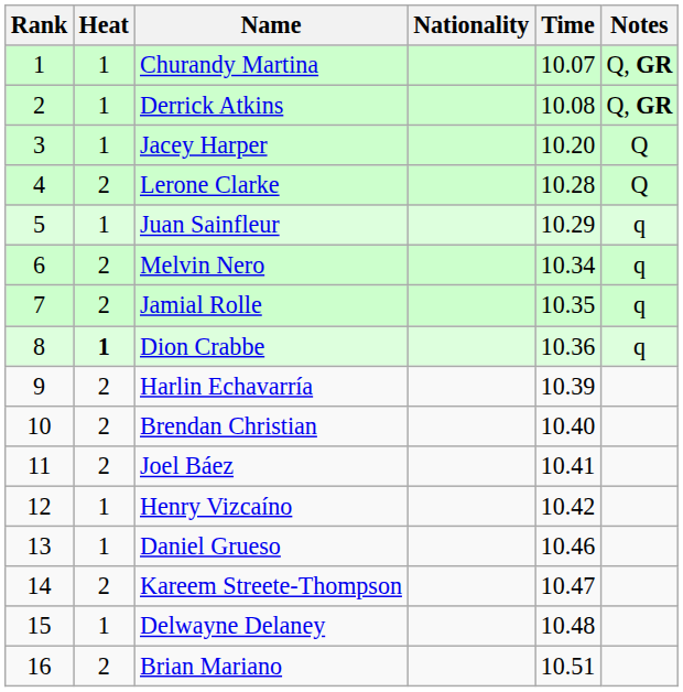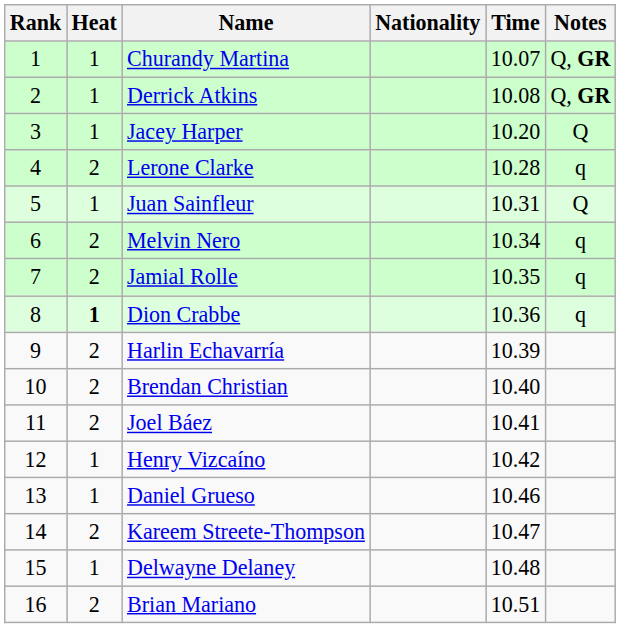 <table class="wikitable sortable" style="text-align:center; font-size:95%">
 <tr>
 <th>Rank</th>
 <th>Heat</th>
 <th>Name</th>
 <th>Nationality</th>
 <th>Time</th>
 <th>Notes</th>
 </tr>
 <tr bgcolor=ccffcc>
 <td>1</td>
 <td>1</td>
 <td align=left><a href='#'>Churandy Martina</a></td>
 <td align=left></td>
 <td>10.07</td>
 <td>Q, <strong>GR</strong></td>
 </tr>
 <tr bgcolor=ccffcc>
 <td>2</td>
 <td>1</td>
 <td align=left><a href='#'>Derrick Atkins</a></td>
 <td align=left></td>
 <td>10.08</td>
 <td>Q, <strong>GR</strong></td>
 </tr>
 <tr bgcolor=ccffcc>
 <td>3</td>
 <td>1</td>
 <td align=left><a href='#'>Jacey Harper</a></td>
 <td align=left></td>
 <td>10.20</td>
 <td>Q</td>
 </tr>
 <tr bgcolor=ccffcc>
 <td>4</td>
 <td>2</td>
 <td align=left><a href='#'>Lerone Clarke</a></td>
 <td align=left></td>
 <td>10.28</td>
-<td>Q</td>
+<td>q</td>
 </tr>
 <tr bgcolor=ddffdd>
 <td>5</td>
 <td>1</td>
 <td align=left><a href='#'>Juan Sainfleur</a></td>
 <td align=left></td>
-<td>10.29</td>
-<td>q</td>
+<td>10.31</td>
+<td>Q</td>
 </tr>
 <tr bgcolor=ccffcc>
 <td>6</td>
 <td>2</td>
 <td align=left><a href='#'>Melvin Nero</a></td>
 <td align=left></td>
 <td>10.34</td>
 <td>q</td>
 </tr>
 <tr bgcolor=ccffcc>
 <td>7</td>
 <td>2</td>
 <td align=left><a href='#'>Jamial Rolle</a></td>
 <td align=left></td>
 <td>10.35</td>
 <td>q</td>
 </tr>
 <tr bgcolor=ddffdd>
 <td>8</td>
 <td><strong>1</strong></td>
 <td align=left><a href='#'>Dion Crabbe</a></td>
 <td align=left></td>
 <td>10.36</td>
 <td>q</td>
 </tr>
 <tr>
 <td>9</td>
 <td>2</td>
 <td align=left><a href='#'>Harlin Echavarría</a></td>
 <td align=left></td>
 <td>10.39</td>
 <td></td>
 </tr>
 <tr>
 <td>10</td>
 <td>2</td>
 <td align=left><a href='#'>Brendan Christian</a></td>
 <td align=left></td>
 <td>10.40</td>
 <td></td>
 </tr>
 <tr>
 <td>11</td>
 <td>2</td>
 <td align=left><a href='#'>Joel Báez</a></td>
 <td align=left></td>
 <td>10.41</td>
 <td></td>
 </tr>
 <tr>
 <td>12</td>
 <td>1</td>
 <td align=left><a href='#'>Henry Vizcaíno</a></td>
 <td align=left></td>
 <td>10.42</td>
 <td></td>
 </tr>
 <tr>
 <td>13</td>
 <td>1</td>
 <td align=left><a href='#'>Daniel Grueso</a></td>
 <td align=left></td>
 <td>10.46</td>
 <td></td>
 </tr>
 <tr>
 <td>14</td>
 <td>2</td>
 <td align=left><a href='#'>Kareem Streete-Thompson</a></td>
 <td align=left></td>
 <td>10.47</td>
 <td></td>
 </tr>
 <tr>
 <td>15</td>
 <td>1</td>
 <td align=left><a href='#'>Delwayne Delaney</a></td>
 <td align=left></td>
 <td>10.48</td>
 <td></td>
 </tr>
 <tr>
 <td>16</td>
 <td>2</td>
 <td align=left><a href='#'>Brian Mariano</a></td>
 <td align=left></td>
 <td>10.51</td>
 <td></td>
 </tr>
 </table>
